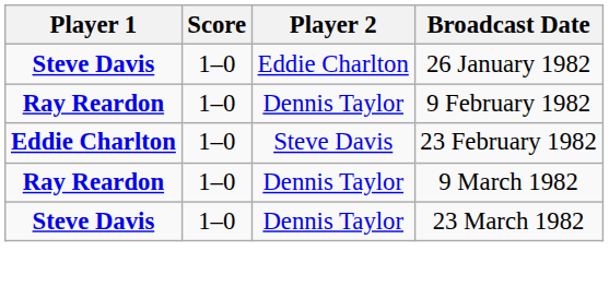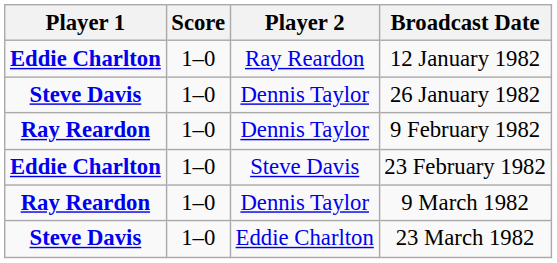 <table class="wikitable" style="text-align: center">
 <tr>
 <th>Player 1</th>
 <th>Score</th>
 <th>Player 2</th>
 <th>Broadcast Date</th>
 </tr>
 <tr>
+<td> <strong><a href='#'>Eddie Charlton</a></strong></td>
+<td>1–0</td>
+<td> <a href='#'>Ray Reardon</a></td>
+<td>12 January 1982</td>
+</tr>
+<tr>
 <td> <strong><a href='#'>Steve Davis</a></strong></td>
 <td>1–0</td>
-<td> <a href='#'>Eddie Charlton</a></td>
+<td> <a href='#'>Dennis Taylor</a></td>
 <td>26 January 1982</td>
 </tr>
 <tr>
 <td> <strong><a href='#'>Ray Reardon</a></strong></td>
 <td>1–0</td>
 <td> <a href='#'>Dennis Taylor</a></td>
 <td>9 February 1982</td>
 </tr>
 <tr>
 <td> <strong><a href='#'>Eddie Charlton</a></strong></td>
 <td>1–0</td>
 <td> <a href='#'>Steve Davis</a></td>
 <td>23 February 1982</td>
 </tr>
 <tr>
 <td> <strong><a href='#'>Ray Reardon</a></strong></td>
 <td>1–0</td>
 <td> <a href='#'>Dennis Taylor</a></td>
 <td>9 March 1982</td>
 </tr>
 <tr>
 <td> <strong><a href='#'>Steve Davis</a></strong></td>
 <td>1–0</td>
-<td> <a href='#'>Dennis Taylor</a></td>
+<td> <a href='#'>Eddie Charlton</a></td>
 <td>23 March 1982</td>
 </tr>
 </table>
